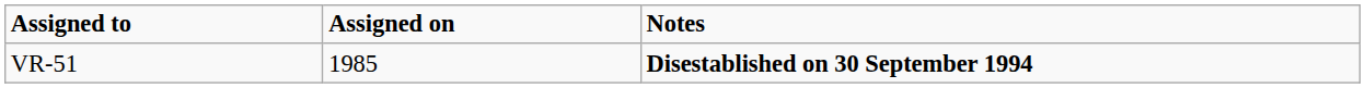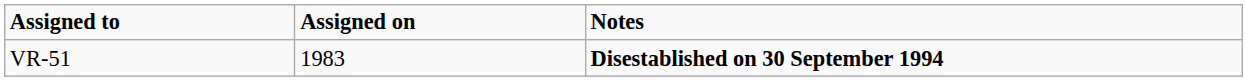 <table class="wikitable" style="width: 70%;">
 <tr>
 <td style="width: 200px;"><strong>Assigned to</strong></td>
 <td style="width: 200px;"><strong>Assigned on</strong></td>
 <td><strong>Notes</strong></td>
 </tr>
 <tr>
 <td>VR-51</td>
-<td>1985</td>
+<td>1983</td>
 <td><strong>Disestablished on 30 September 1994</strong></td>
 </tr>
 </table>
